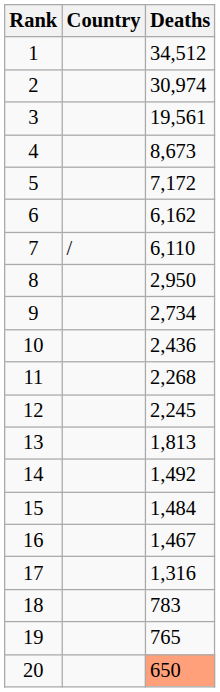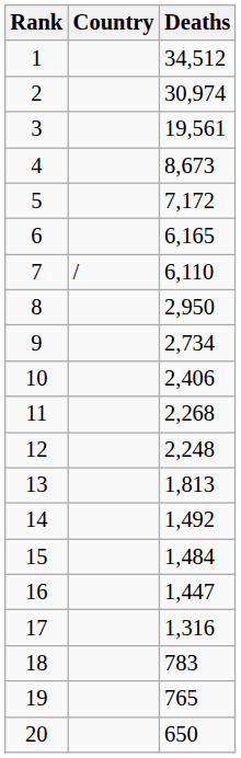 <table class="wikitable sortable" style="">
 <tr>
 <th>Rank</th>
 <th>Country</th>
 <th>Deaths</th>
 </tr>
 <tr>
 <td align=center>1</td>
 <td></td>
 <td>34,512</td>
 </tr>
 <tr>
 <td align=center>2</td>
 <td></td>
 <td>30,974</td>
 </tr>
 <tr>
 <td align=center>3</td>
 <td></td>
 <td>19,561</td>
 </tr>
 <tr>
 <td align=center>4</td>
 <td></td>
 <td>8,673</td>
 </tr>
 <tr>
 <td align=center>5</td>
 <td></td>
 <td>7,172</td>
 </tr>
 <tr>
 <td align=center>6</td>
 <td></td>
-<td>6,162</td>
+<td>6,165</td>
 </tr>
 <tr>
 <td align=center>7</td>
 <td>/<br></td>
 <td>6,110</td>
 </tr>
 <tr>
 <td align=center>8</td>
 <td></td>
 <td>2,950</td>
 </tr>
 <tr>
 <td align=center>9</td>
 <td></td>
 <td>2,734</td>
 </tr>
 <tr>
 <td align=center>10</td>
 <td></td>
-<td>2,436</td>
+<td>2,406</td>
 </tr>
 <tr>
 <td align=center>11</td>
 <td></td>
 <td>2,268</td>
 </tr>
 <tr>
 <td align=center>12</td>
 <td></td>
-<td>2,245</td>
+<td>2,248</td>
 </tr>
 <tr>
 <td align=center>13</td>
 <td></td>
 <td>1,813</td>
 </tr>
 <tr>
 <td align=center>14</td>
 <td></td>
 <td>1,492</td>
 </tr>
 <tr>
 <td align=center>15</td>
 <td></td>
 <td>1,484</td>
 </tr>
 <tr>
 <td align=center>16</td>
 <td></td>
-<td>1,467</td>
+<td>1,447</td>
 </tr>
 <tr>
 <td align=center>17</td>
 <td></td>
 <td>1,316</td>
 </tr>
 <tr>
 <td align=center>18</td>
 <td></td>
 <td>783</td>
 </tr>
 <tr>
 <td align=center>19</td>
 <td></td>
 <td>765</td>
 </tr>
 <tr>
 <td align=center>20</td>
 <td></td>
-<td style="background: lightsalmon;">650</td>
+<td>650</td>
 </tr>
 </table>
